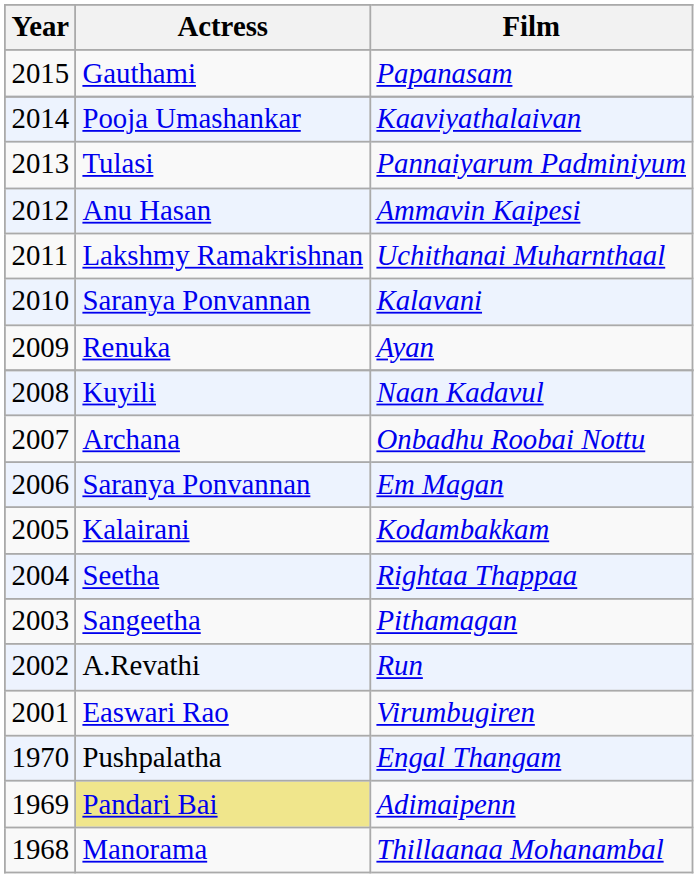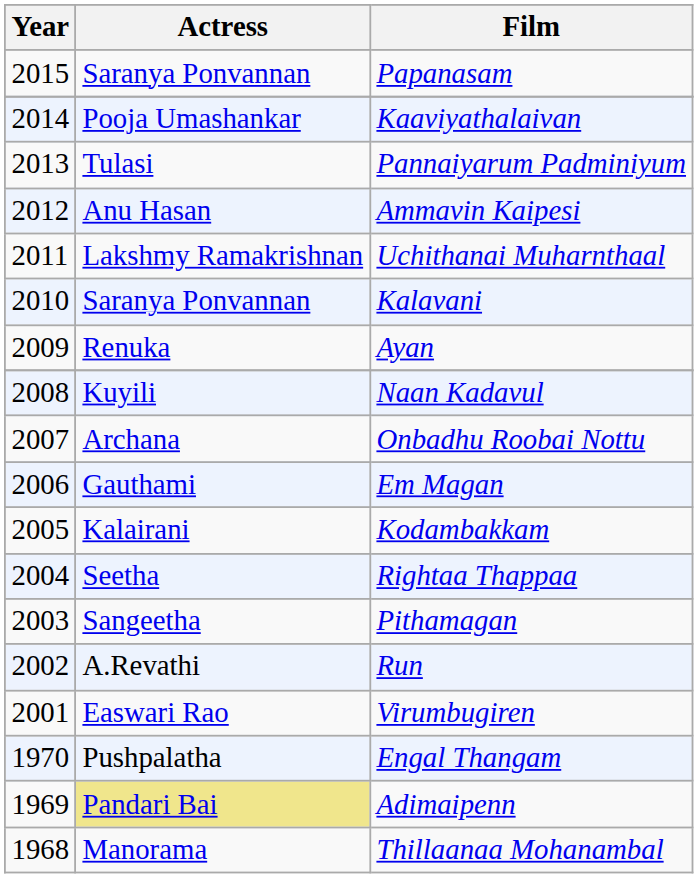 <table class="wikitable">
 <tr>
 <th>Year</th>
 <th>Actress</th>
 <th>Film</th>
 </tr>
 <tr>
 <td>2015</td>
-<td><a href='#'>Gauthami</a></td>
+<td><a href='#'>Saranya Ponvannan</a></td>
 <td><em><a href='#'>Papanasam</a></em></td>
 </tr>
 <tr>
 </tr>
 <tr bgcolor=#edf3fe>
 <td>2014</td>
 <td><a href='#'>Pooja Umashankar</a></td>
 <td><em><a href='#'>Kaaviyathalaivan</a></em></td>
 </tr>
 <tr>
 <td>2013</td>
 <td><a href='#'>Tulasi</a></td>
 <td><em><a href='#'>Pannaiyarum Padminiyum</a></em></td>
 </tr>
 <tr bgcolor=#edf3fe>
 <td>2012</td>
 <td><a href='#'>Anu Hasan</a></td>
 <td><em><a href='#'>Ammavin Kaipesi</a></em></td>
 </tr>
 <tr>
 <td>2011</td>
 <td><a href='#'>Lakshmy Ramakrishnan</a></td>
 <td><em><a href='#'>Uchithanai Muharnthaal</a></em></td>
 </tr>
 <tr bgcolor=#edf3fe>
 <td>2010</td>
 <td><a href='#'>Saranya Ponvannan</a></td>
 <td><em><a href='#'>Kalavani</a></em></td>
 </tr>
 <tr>
 <td>2009</td>
 <td><a href='#'>Renuka</a></td>
 <td><em><a href='#'>Ayan</a></em></td>
 </tr>
 <tr>
 </tr>
 <tr bgcolor=#edf3fe>
 <td>2008</td>
 <td><a href='#'>Kuyili</a></td>
 <td><em><a href='#'>Naan Kadavul</a></em></td>
 </tr>
 <tr>
 <td>2007</td>
 <td><a href='#'>Archana</a></td>
 <td><em><a href='#'>Onbadhu Roobai Nottu</a></em></td>
 </tr>
 <tr bgcolor=#edf3fe>
 <td>2006</td>
-<td><a href='#'>Saranya Ponvannan</a></td>
+<td><a href='#'>Gauthami</a></td>
 <td><em><a href='#'>Em Magan</a></em></td>
 </tr>
 <tr>
 <td>2005</td>
 <td><a href='#'>Kalairani</a></td>
 <td><em><a href='#'>Kodambakkam</a></em></td>
 </tr>
 <tr bgcolor=#edf3fe>
 <td>2004</td>
 <td><a href='#'>Seetha</a></td>
 <td><em><a href='#'>Rightaa Thappaa</a></em></td>
 </tr>
 <tr>
 <td>2003</td>
 <td><a href='#'>Sangeetha</a></td>
 <td><em><a href='#'>Pithamagan</a></em></td>
 </tr>
 <tr bgcolor=#edf3fe>
 <td>2002</td>
 <td>A.Revathi</td>
 <td><em><a href='#'>Run</a></em></td>
 </tr>
 <tr>
 <td>2001</td>
 <td><a href='#'>Easwari Rao</a></td>
 <td><em><a href='#'>Virumbugiren</a></em></td>
 </tr>
 <tr bgcolor=#edf3fe>
 <td>1970</td>
 <td>Pushpalatha</td>
 <td><em><a href='#'>Engal Thangam</a></em></td>
 </tr>
 <tr>
 <td>1969</td>
 <td style="background: khaki;"><a href='#'>Pandari Bai</a></td>
 <td><em><a href='#'>Adimaipenn</a></em></td>
 </tr>
 <tr>
 <td>1968</td>
 <td><a href='#'>Manorama</a></td>
 <td><em><a href='#'>Thillaanaa Mohanambal</a></em></td>
 </tr>
 </table>
